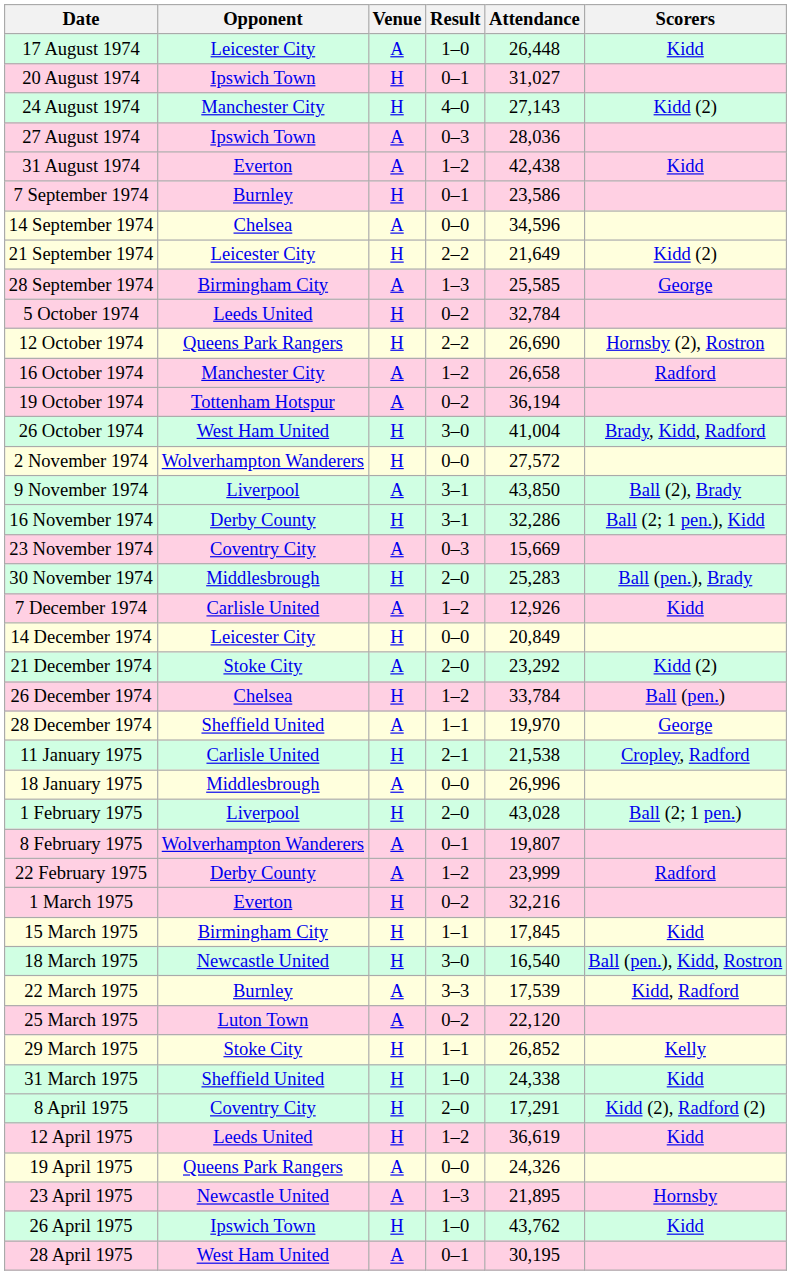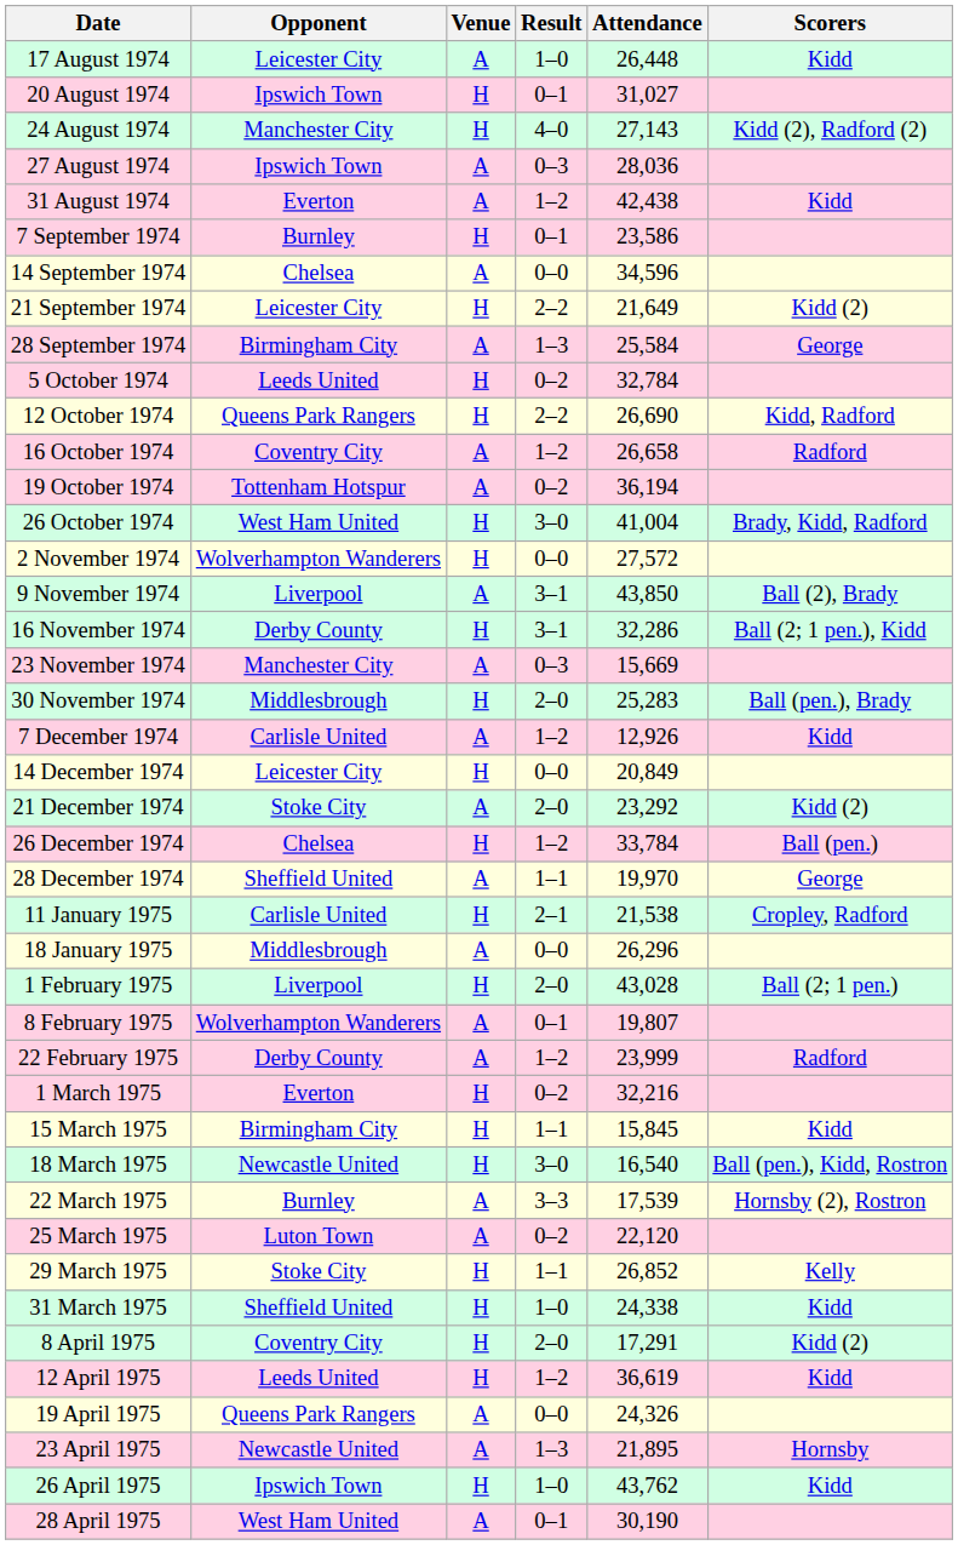 <table class="wikitable sortable" style="font-size:100%; text-align:center">
 <tr>
 <th>Date</th>
 <th>Opponent</th>
 <th>Venue</th>
 <th>Result</th>
 <th>Attendance</th>
 <th>Scorers</th>
 </tr>
 <tr style="background-color: #d0ffe3;">
 <td>17 August 1974</td>
 <td><a href='#'>Leicester City</a></td>
 <td><a href='#'>A</a></td>
 <td>1–0</td>
 <td>26,448</td>
 <td><a href='#'>Kidd</a></td>
 </tr>
 <tr style="background-color: #ffd0e3;">
 <td>20 August 1974</td>
 <td><a href='#'>Ipswich Town</a></td>
 <td><a href='#'>H</a></td>
 <td>0–1</td>
 <td>31,027</td>
 <td></td>
 </tr>
 <tr style="background-color: #d0ffe3;">
 <td>24 August 1974</td>
 <td><a href='#'>Manchester City</a></td>
 <td><a href='#'>H</a></td>
 <td>4–0</td>
 <td>27,143</td>
-<td><a href='#'>Kidd</a> (2)</td>
+<td><a href='#'>Kidd</a> (2), <a href='#'>Radford</a> (2)</td>
 </tr>
 <tr style="background-color: #ffd0e3;">
 <td>27 August 1974</td>
 <td><a href='#'>Ipswich Town</a></td>
 <td><a href='#'>A</a></td>
 <td>0–3</td>
 <td>28,036</td>
 <td></td>
 </tr>
 <tr style="background-color: #ffd0e3;">
 <td>31 August 1974</td>
 <td><a href='#'>Everton</a></td>
 <td><a href='#'>A</a></td>
 <td>1–2</td>
 <td>42,438</td>
 <td><a href='#'>Kidd</a></td>
 </tr>
 <tr style="background-color: #ffd0e3;">
 <td>7 September 1974</td>
 <td><a href='#'>Burnley</a></td>
 <td><a href='#'>H</a></td>
 <td>0–1</td>
 <td>23,586</td>
 <td></td>
 </tr>
 <tr style="background-color: #ffffdd;">
 <td>14 September 1974</td>
 <td><a href='#'>Chelsea</a></td>
 <td><a href='#'>A</a></td>
 <td>0–0</td>
 <td>34,596</td>
 <td></td>
 </tr>
 <tr style="background-color: #ffffdd;">
 <td>21 September 1974</td>
 <td><a href='#'>Leicester City</a></td>
 <td><a href='#'>H</a></td>
 <td>2–2</td>
 <td>21,649</td>
 <td><a href='#'>Kidd</a> (2)</td>
 </tr>
 <tr style="background-color: #ffd0e3;">
 <td>28 September 1974</td>
 <td><a href='#'>Birmingham City</a></td>
 <td><a href='#'>A</a></td>
 <td>1–3</td>
-<td>25,585</td>
+<td>25,584</td>
 <td><a href='#'>George</a></td>
 </tr>
 <tr style="background-color: #ffd0e3;">
 <td>5 October 1974</td>
 <td><a href='#'>Leeds United</a></td>
 <td><a href='#'>H</a></td>
 <td>0–2</td>
 <td>32,784</td>
 <td></td>
 </tr>
 <tr style="background-color: #ffffdd;">
 <td>12 October 1974</td>
 <td><a href='#'>Queens Park Rangers</a></td>
 <td><a href='#'>H</a></td>
 <td>2–2</td>
 <td>26,690</td>
-<td><a href='#'>Hornsby</a> (2), <a href='#'>Rostron</a></td>
+<td><a href='#'>Kidd</a>, <a href='#'>Radford</a></td>
 </tr>
 <tr style="background-color: #ffd0e3;">
 <td>16 October 1974</td>
-<td><a href='#'>Manchester City</a></td>
+<td><a href='#'>Coventry City</a></td>
 <td><a href='#'>A</a></td>
 <td>1–2</td>
 <td>26,658</td>
 <td><a href='#'>Radford</a></td>
 </tr>
 <tr style="background-color: #ffd0e3;">
 <td>19 October 1974</td>
 <td><a href='#'>Tottenham Hotspur</a></td>
 <td><a href='#'>A</a></td>
 <td>0–2</td>
 <td>36,194</td>
 <td></td>
 </tr>
 <tr style="background-color: #d0ffe3;">
 <td>26 October 1974</td>
 <td><a href='#'>West Ham United</a></td>
 <td><a href='#'>H</a></td>
 <td>3–0</td>
 <td>41,004</td>
 <td><a href='#'>Brady</a>, <a href='#'>Kidd</a>, <a href='#'>Radford</a></td>
 </tr>
 <tr style="background-color: #ffffdd;">
 <td>2 November 1974</td>
 <td><a href='#'>Wolverhampton Wanderers</a></td>
 <td><a href='#'>H</a></td>
 <td>0–0</td>
 <td>27,572</td>
 <td></td>
 </tr>
 <tr style="background-color: #d0ffe3;">
 <td>9 November 1974</td>
 <td><a href='#'>Liverpool</a></td>
 <td><a href='#'>A</a></td>
 <td>3–1</td>
 <td>43,850</td>
 <td><a href='#'>Ball</a> (2), <a href='#'>Brady</a></td>
 </tr>
 <tr style="background-color: #d0ffe3;">
 <td>16 November 1974</td>
 <td><a href='#'>Derby County</a></td>
 <td><a href='#'>H</a></td>
 <td>3–1</td>
 <td>32,286</td>
 <td><a href='#'>Ball</a> (2; 1 <a href='#'>pen.</a>), <a href='#'>Kidd</a></td>
 </tr>
 <tr style="background-color: #ffd0e3;">
 <td>23 November 1974</td>
-<td><a href='#'>Coventry City</a></td>
+<td><a href='#'>Manchester City</a></td>
 <td><a href='#'>A</a></td>
 <td>0–3</td>
 <td>15,669</td>
 <td></td>
 </tr>
 <tr style="background-color: #d0ffe3;">
 <td>30 November 1974</td>
 <td><a href='#'>Middlesbrough</a></td>
 <td><a href='#'>H</a></td>
 <td>2–0</td>
 <td>25,283</td>
 <td><a href='#'>Ball</a> (<a href='#'>pen.</a>), <a href='#'>Brady</a></td>
 </tr>
 <tr style="background-color: #ffd0e3;">
 <td>7 December 1974</td>
 <td><a href='#'>Carlisle United</a></td>
 <td><a href='#'>A</a></td>
 <td>1–2</td>
 <td>12,926</td>
 <td><a href='#'>Kidd</a></td>
 </tr>
 <tr style="background-color: #ffffdd;">
 <td>14 December 1974</td>
 <td><a href='#'>Leicester City</a></td>
 <td><a href='#'>H</a></td>
 <td>0–0</td>
 <td>20,849</td>
 <td></td>
 </tr>
 <tr style="background-color: #d0ffe3;">
 <td>21 December 1974</td>
 <td><a href='#'>Stoke City</a></td>
 <td><a href='#'>A</a></td>
 <td>2–0</td>
 <td>23,292</td>
 <td><a href='#'>Kidd</a> (2)</td>
 </tr>
 <tr style="background-color: #ffd0e3;">
 <td>26 December 1974</td>
 <td><a href='#'>Chelsea</a></td>
 <td><a href='#'>H</a></td>
 <td>1–2</td>
 <td>33,784</td>
 <td><a href='#'>Ball</a> (<a href='#'>pen.</a>)</td>
 </tr>
 <tr style="background-color: #ffffdd;">
 <td>28 December 1974</td>
 <td><a href='#'>Sheffield United</a></td>
 <td><a href='#'>A</a></td>
 <td>1–1</td>
 <td>19,970</td>
 <td><a href='#'>George</a></td>
 </tr>
 <tr style="background-color: #d0ffe3;">
 <td>11 January 1975</td>
 <td><a href='#'>Carlisle United</a></td>
 <td><a href='#'>H</a></td>
 <td>2–1</td>
 <td>21,538</td>
 <td><a href='#'>Cropley</a>, <a href='#'>Radford</a></td>
 </tr>
 <tr style="background-color: #ffffdd;">
 <td>18 January 1975</td>
 <td><a href='#'>Middlesbrough</a></td>
 <td><a href='#'>A</a></td>
 <td>0–0</td>
-<td>26,996</td>
+<td>26,296</td>
 <td></td>
 </tr>
 <tr style="background-color: #d0ffe3;">
 <td>1 February 1975</td>
 <td><a href='#'>Liverpool</a></td>
 <td><a href='#'>H</a></td>
 <td>2–0</td>
 <td>43,028</td>
 <td><a href='#'>Ball</a> (2; 1 <a href='#'>pen.</a>)</td>
 </tr>
 <tr style="background-color: #ffd0e3;">
 <td>8 February 1975</td>
 <td><a href='#'>Wolverhampton Wanderers</a></td>
 <td><a href='#'>A</a></td>
 <td>0–1</td>
 <td>19,807</td>
 <td></td>
 </tr>
 <tr style="background-color: #ffd0e3;">
 <td>22 February 1975</td>
 <td><a href='#'>Derby County</a></td>
 <td><a href='#'>A</a></td>
 <td>1–2</td>
 <td>23,999</td>
 <td><a href='#'>Radford</a></td>
 </tr>
 <tr style="background-color: #ffd0e3;">
 <td>1 March 1975</td>
 <td><a href='#'>Everton</a></td>
 <td><a href='#'>H</a></td>
 <td>0–2</td>
 <td>32,216</td>
 <td></td>
 </tr>
 <tr style="background-color: #ffffdd;">
 <td>15 March 1975</td>
 <td><a href='#'>Birmingham City</a></td>
 <td><a href='#'>H</a></td>
 <td>1–1</td>
-<td>17,845</td>
+<td>15,845</td>
 <td><a href='#'>Kidd</a></td>
 </tr>
 <tr style="background-color: #d0ffe3;">
 <td>18 March 1975</td>
 <td><a href='#'>Newcastle United</a></td>
 <td><a href='#'>H</a></td>
 <td>3–0</td>
 <td>16,540</td>
 <td><a href='#'>Ball</a> (<a href='#'>pen.</a>), <a href='#'>Kidd</a>, <a href='#'>Rostron</a></td>
 </tr>
 <tr style="background-color: #ffffdd;">
 <td>22 March 1975</td>
 <td><a href='#'>Burnley</a></td>
 <td><a href='#'>A</a></td>
 <td>3–3</td>
 <td>17,539</td>
-<td><a href='#'>Kidd</a>, <a href='#'>Radford</a></td>
+<td><a href='#'>Hornsby</a> (2), <a href='#'>Rostron</a></td>
 </tr>
 <tr style="background-color: #ffd0e3;">
 <td>25 March 1975</td>
 <td><a href='#'>Luton Town</a></td>
 <td><a href='#'>A</a></td>
 <td>0–2</td>
 <td>22,120</td>
 <td></td>
 </tr>
 <tr style="background-color: #ffffdd;">
 <td>29 March 1975</td>
 <td><a href='#'>Stoke City</a></td>
 <td><a href='#'>H</a></td>
 <td>1–1</td>
 <td>26,852</td>
 <td><a href='#'>Kelly</a></td>
 </tr>
 <tr style="background-color: #d0ffe3;">
 <td>31 March 1975</td>
 <td><a href='#'>Sheffield United</a></td>
 <td><a href='#'>H</a></td>
 <td>1–0</td>
 <td>24,338</td>
 <td><a href='#'>Kidd</a></td>
 </tr>
 <tr style="background-color: #d0ffe3;">
 <td>8 April 1975</td>
 <td><a href='#'>Coventry City</a></td>
 <td><a href='#'>H</a></td>
 <td>2–0</td>
 <td>17,291</td>
-<td><a href='#'>Kidd</a> (2), <a href='#'>Radford</a> (2)</td>
+<td><a href='#'>Kidd</a> (2)</td>
 </tr>
 <tr style="background-color: #ffd0e3;">
 <td>12 April 1975</td>
 <td><a href='#'>Leeds United</a></td>
 <td><a href='#'>H</a></td>
 <td>1–2</td>
 <td>36,619</td>
 <td><a href='#'>Kidd</a></td>
 </tr>
 <tr style="background-color: #ffffdd;">
 <td>19 April 1975</td>
 <td><a href='#'>Queens Park Rangers</a></td>
 <td><a href='#'>A</a></td>
 <td>0–0</td>
 <td>24,326</td>
 <td></td>
 </tr>
 <tr style="background-color: #ffd0e3;">
 <td>23 April 1975</td>
 <td><a href='#'>Newcastle United</a></td>
 <td><a href='#'>A</a></td>
 <td>1–3</td>
 <td>21,895</td>
 <td><a href='#'>Hornsby</a></td>
 </tr>
 <tr style="background-color: #d0ffe3;">
 <td>26 April 1975</td>
 <td><a href='#'>Ipswich Town</a></td>
 <td><a href='#'>H</a></td>
 <td>1–0</td>
 <td>43,762</td>
 <td><a href='#'>Kidd</a></td>
 </tr>
 <tr style="background-color: #ffd0e3;">
 <td>28 April 1975</td>
 <td><a href='#'>West Ham United</a></td>
 <td><a href='#'>A</a></td>
 <td>0–1</td>
-<td>30,195</td>
+<td>30,190</td>
 <td></td>
 </tr>
 </table>
